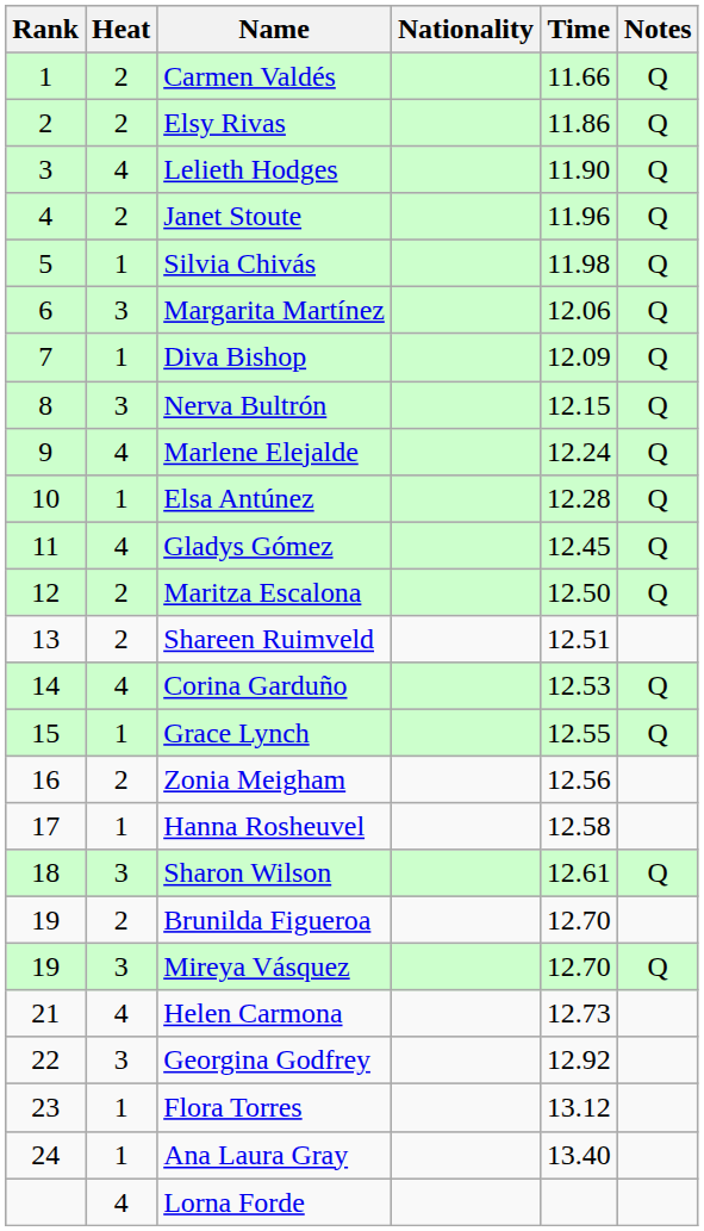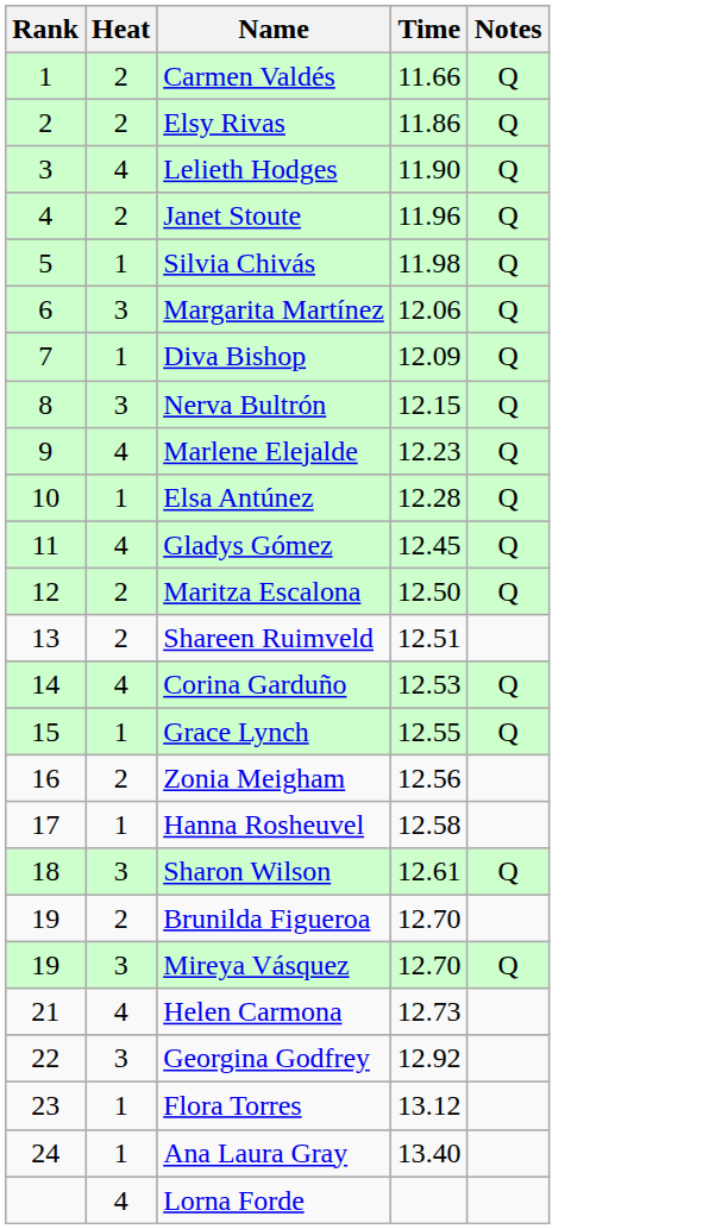 <table class="wikitable sortable" style="text-align:center; font-size:95%">
 <tr>
 <th>Rank</th>
 <th>Heat</th>
 <th>Name</th>
-<th>Nationality</th>
 <th>Time</th>
 <th>Notes</th>
 </tr>
 <tr bgcolor=ccffcc>
 <td>1</td>
 <td>2</td>
 <td align=left><a href='#'>Carmen Valdés</a></td>
-<td align=left></td>
 <td>11.66</td>
 <td>Q</td>
 </tr>
 <tr bgcolor=ccffcc>
 <td>2</td>
 <td>2</td>
 <td align=left><a href='#'>Elsy Rivas</a></td>
-<td align=left></td>
 <td>11.86</td>
 <td>Q</td>
 </tr>
 <tr bgcolor=ccffcc>
 <td>3</td>
 <td>4</td>
 <td align=left><a href='#'>Lelieth Hodges</a></td>
-<td align=left></td>
 <td>11.90</td>
 <td>Q</td>
 </tr>
 <tr bgcolor=ccffcc>
 <td>4</td>
 <td>2</td>
 <td align=left><a href='#'>Janet Stoute</a></td>
-<td align=left></td>
 <td>11.96</td>
 <td>Q</td>
 </tr>
 <tr bgcolor=ccffcc>
 <td>5</td>
 <td>1</td>
 <td align=left><a href='#'>Silvia Chivás</a></td>
-<td align=left></td>
 <td>11.98</td>
 <td>Q</td>
 </tr>
 <tr bgcolor=ccffcc>
 <td>6</td>
 <td>3</td>
 <td align=left><a href='#'>Margarita Martínez</a></td>
-<td align=left></td>
 <td>12.06</td>
 <td>Q</td>
 </tr>
 <tr bgcolor=ccffcc>
 <td>7</td>
 <td>1</td>
 <td align=left><a href='#'>Diva Bishop</a></td>
-<td align=left></td>
 <td>12.09</td>
 <td>Q</td>
 </tr>
 <tr bgcolor=ccffcc>
 <td>8</td>
 <td>3</td>
 <td align=left><a href='#'>Nerva Bultrón</a></td>
-<td align=left></td>
 <td>12.15</td>
 <td>Q</td>
 </tr>
 <tr bgcolor=ccffcc>
 <td>9</td>
 <td>4</td>
 <td align=left><a href='#'>Marlene Elejalde</a></td>
-<td align=left></td>
-<td>12.24</td>
+<td>12.23</td>
 <td>Q</td>
 </tr>
 <tr bgcolor=ccffcc>
 <td>10</td>
 <td>1</td>
 <td align=left><a href='#'>Elsa Antúnez</a></td>
-<td align=left></td>
 <td>12.28</td>
 <td>Q</td>
 </tr>
 <tr bgcolor=ccffcc>
 <td>11</td>
 <td>4</td>
 <td align=left><a href='#'>Gladys Gómez</a></td>
-<td align=left></td>
 <td>12.45</td>
 <td>Q</td>
 </tr>
 <tr bgcolor=ccffcc>
 <td>12</td>
 <td>2</td>
 <td align=left><a href='#'>Maritza Escalona</a></td>
-<td align=left></td>
 <td>12.50</td>
 <td>Q</td>
 </tr>
 <tr>
 <td>13</td>
 <td>2</td>
 <td align=left><a href='#'>Shareen Ruimveld</a></td>
-<td align=left></td>
 <td>12.51</td>
 <td></td>
 </tr>
 <tr bgcolor=ccffcc>
 <td>14</td>
 <td>4</td>
 <td align=left><a href='#'>Corina Garduño</a></td>
-<td align=left></td>
 <td>12.53</td>
 <td>Q</td>
 </tr>
 <tr bgcolor=ccffcc>
 <td>15</td>
 <td>1</td>
 <td align=left><a href='#'>Grace Lynch</a></td>
-<td align=left></td>
 <td>12.55</td>
 <td>Q</td>
 </tr>
 <tr>
 <td>16</td>
 <td>2</td>
 <td align=left><a href='#'>Zonia Meigham</a></td>
-<td align=left></td>
 <td>12.56</td>
 <td></td>
 </tr>
 <tr>
 <td>17</td>
 <td>1</td>
 <td align=left><a href='#'>Hanna Rosheuvel</a></td>
-<td align=left></td>
 <td>12.58</td>
 <td></td>
 </tr>
 <tr bgcolor=ccffcc>
 <td>18</td>
 <td>3</td>
 <td align=left><a href='#'>Sharon Wilson</a></td>
-<td align=left></td>
 <td>12.61</td>
 <td>Q</td>
 </tr>
 <tr>
 <td>19</td>
 <td>2</td>
 <td align=left><a href='#'>Brunilda Figueroa</a></td>
-<td align=left></td>
 <td>12.70</td>
 <td></td>
 </tr>
 <tr bgcolor=ccffcc>
 <td>19</td>
 <td>3</td>
 <td align=left><a href='#'>Mireya Vásquez</a></td>
-<td align=left></td>
 <td>12.70</td>
 <td>Q</td>
 </tr>
 <tr>
 <td>21</td>
 <td>4</td>
 <td align=left><a href='#'>Helen Carmona</a></td>
-<td align=left></td>
 <td>12.73</td>
 <td></td>
 </tr>
 <tr>
 <td>22</td>
 <td>3</td>
 <td align=left><a href='#'>Georgina Godfrey</a></td>
-<td align=left></td>
 <td>12.92</td>
 <td></td>
 </tr>
 <tr>
 <td>23</td>
 <td>1</td>
 <td align=left><a href='#'>Flora Torres</a></td>
-<td align=left></td>
 <td>13.12</td>
 <td></td>
 </tr>
 <tr>
 <td>24</td>
 <td>1</td>
 <td align=left><a href='#'>Ana Laura Gray</a></td>
-<td align=left></td>
 <td>13.40</td>
 <td></td>
 </tr>
 <tr>
 <td></td>
 <td>4</td>
 <td align=left><a href='#'>Lorna Forde</a></td>
-<td align=left></td>
 <td></td>
 <td></td>
 </tr>
 </table>
